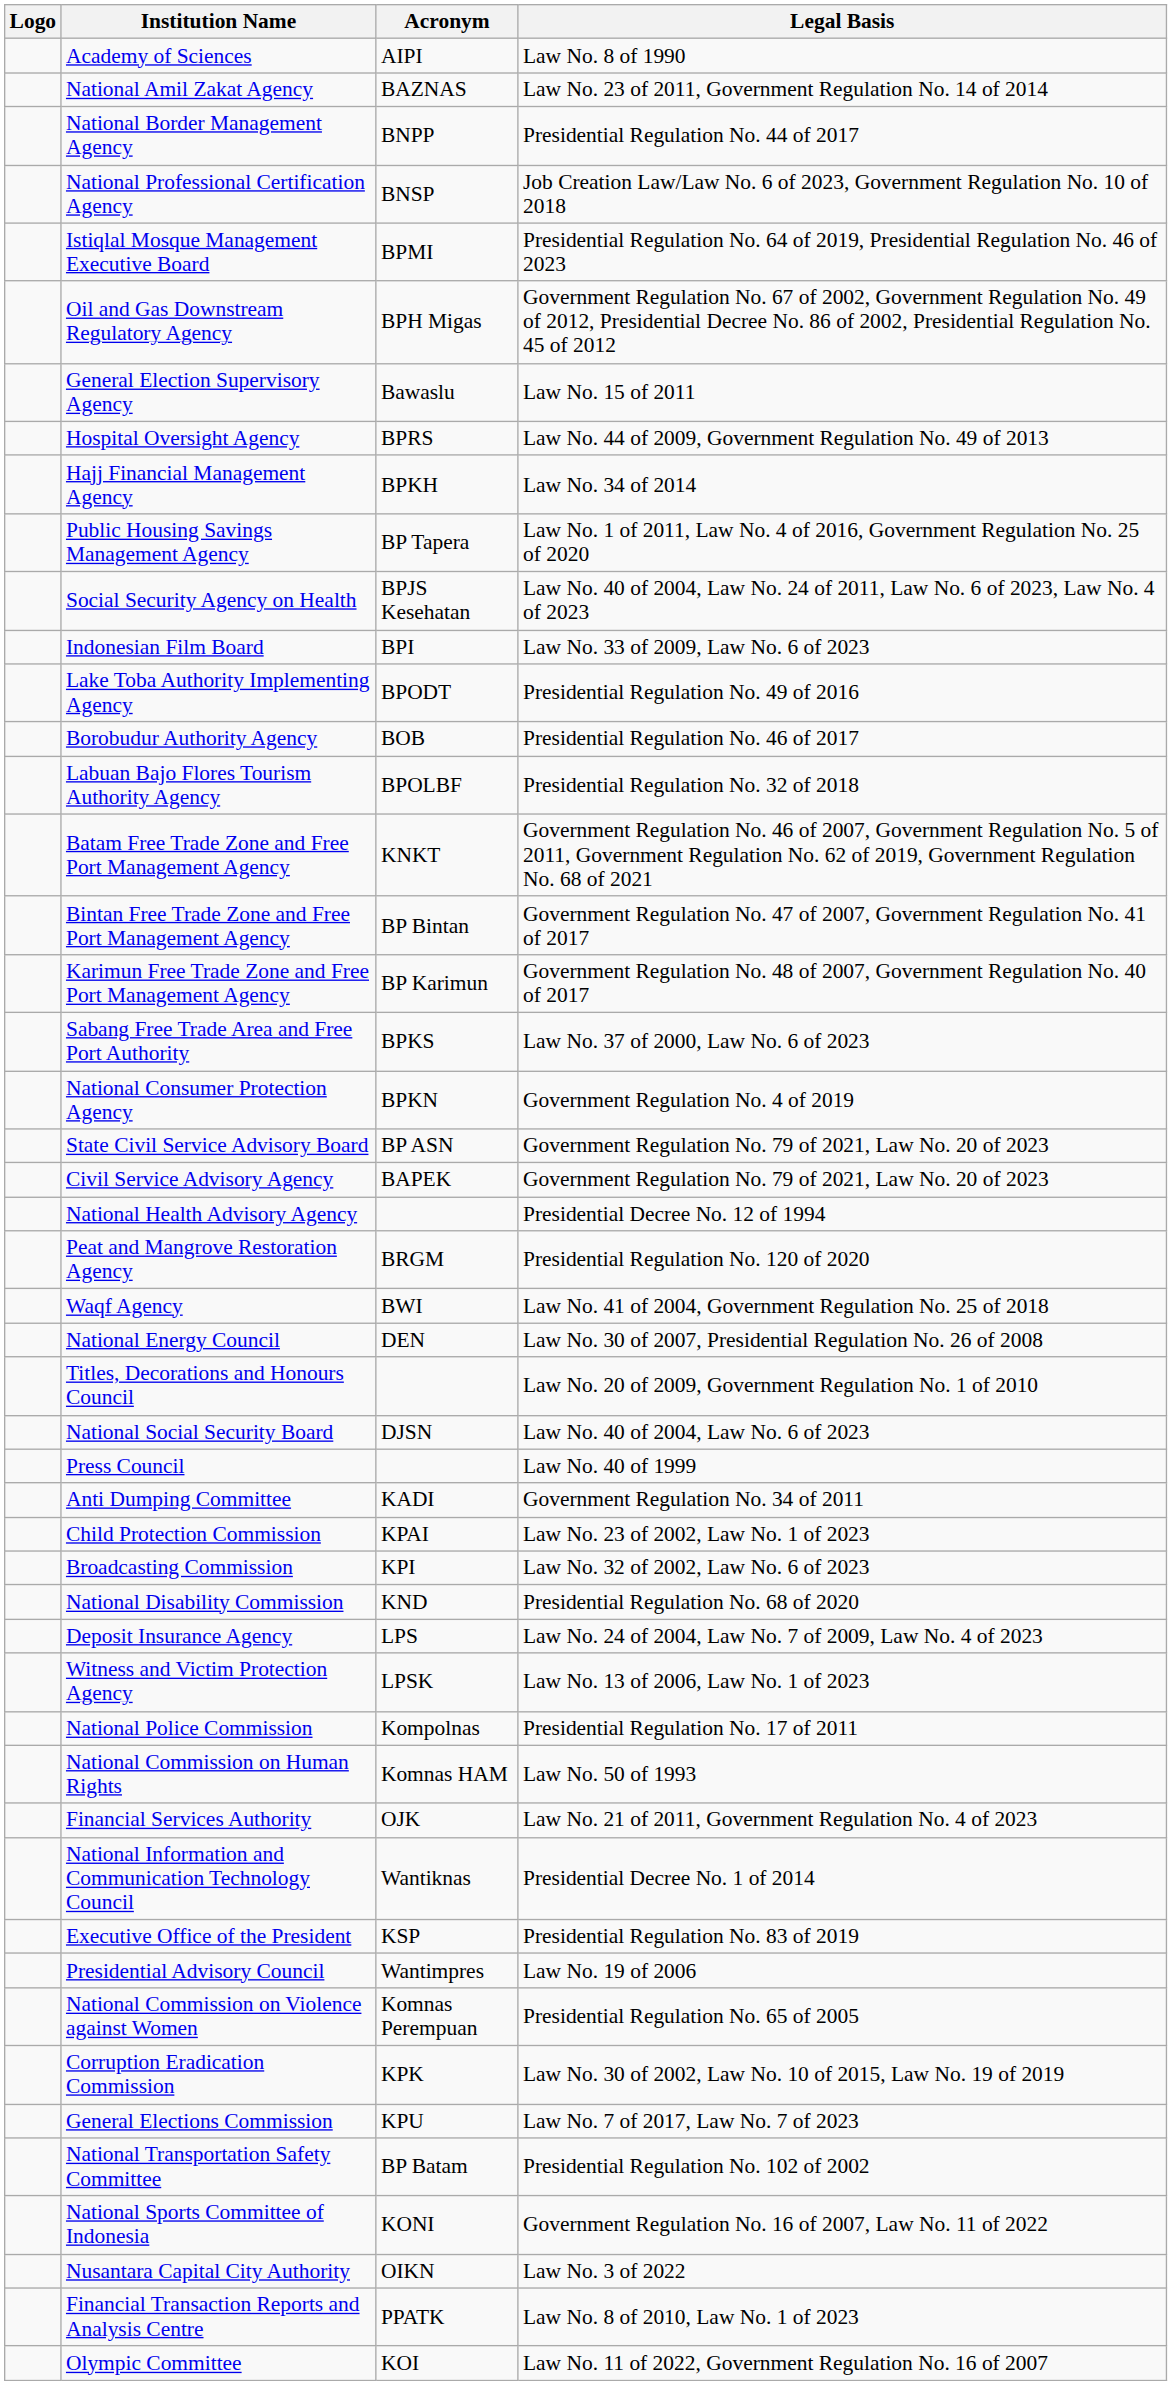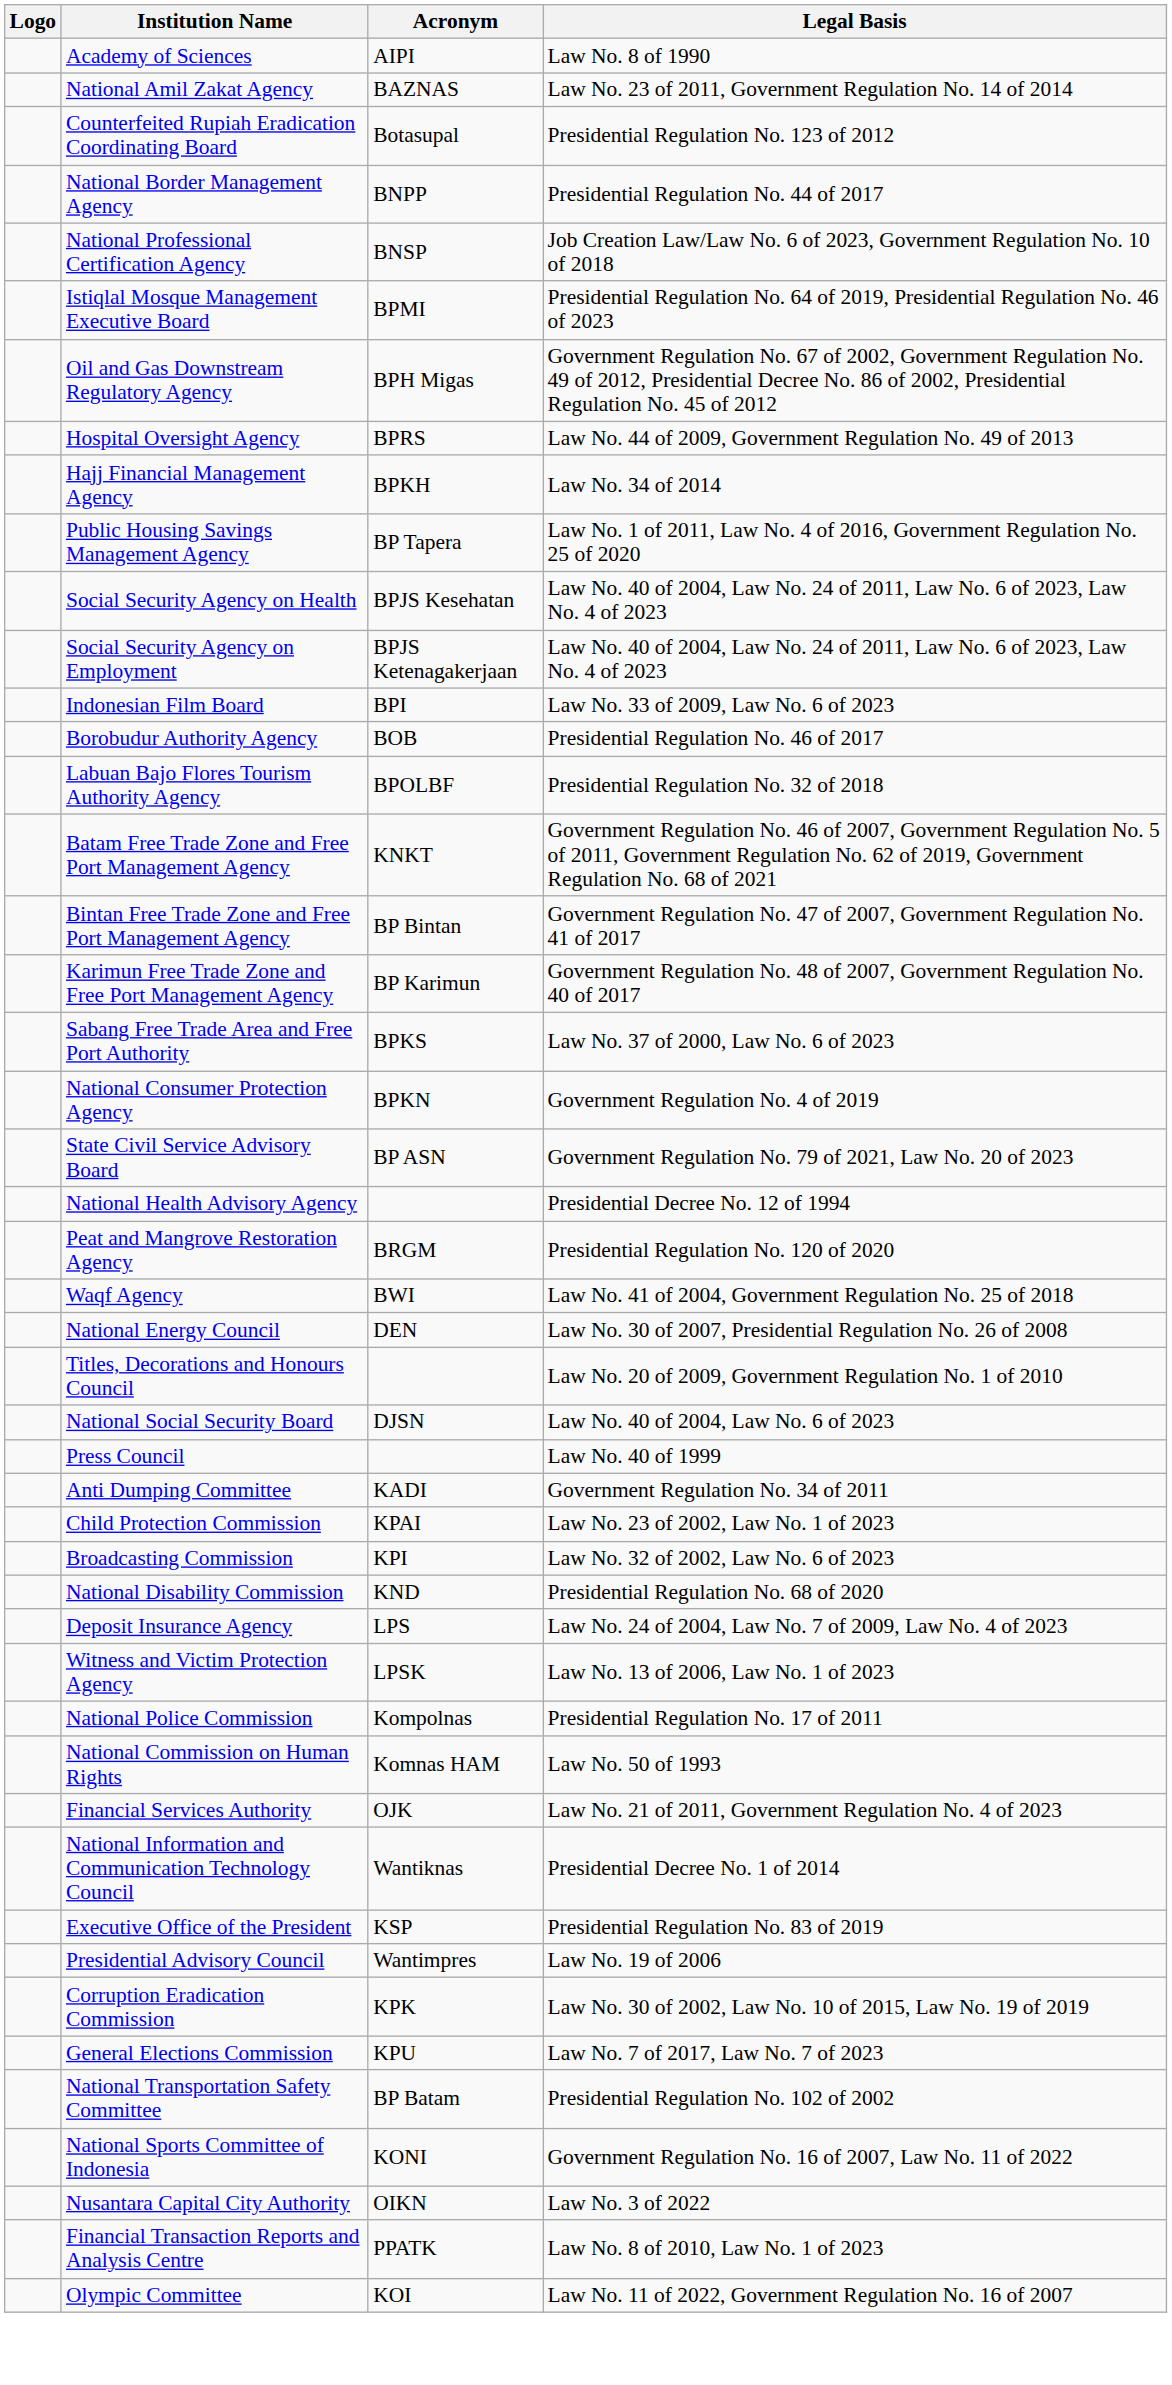 <table class="wikitable text-align: center">
 <tr>
 <th>Logo</th>
 <th>Institution Name</th>
 <th>Acronym</th>
 <th>Legal Basis</th>
 </tr>
 <tr>
 <td></td>
 <td><a href='#'>Academy of Sciences</a></td>
 <td>AIPI</td>
 <td>Law No. 8 of 1990</td>
 </tr>
 <tr>
 <td></td>
 <td><a href='#'>National Amil Zakat Agency</a></td>
 <td>BAZNAS</td>
 <td>Law No. 23 of 2011, Government Regulation No. 14 of 2014</td>
+</tr>
+<tr>
+<td></td>
+<td><a href='#'>Counterfeited Rupiah Eradication Coordinating Board</a></td>
+<td>Botasupal</td>
+<td>Presidential Regulation No. 123 of 2012</td>
 </tr>
 <tr>
 <td></td>
 <td><a href='#'>National Border Management Agency</a></td>
 <td>BNPP</td>
 <td>Presidential Regulation No. 44 of 2017</td>
 </tr>
 <tr>
 <td></td>
 <td><a href='#'>National Professional Certification Agency</a></td>
 <td>BNSP</td>
 <td>Job Creation Law/Law No. 6 of 2023, Government Regulation No. 10 of 2018</td>
 </tr>
 <tr>
 <td></td>
 <td><a href='#'>Istiqlal Mosque Management Executive Board</a></td>
 <td>BPMI</td>
 <td>Presidential Regulation No. 64 of 2019, Presidential Regulation No. 46 of 2023</td>
 </tr>
 <tr>
 <td></td>
 <td><a href='#'>Oil and Gas Downstream Regulatory Agency</a></td>
 <td>BPH Migas</td>
 <td>Government Regulation No. 67 of 2002, Government Regulation No. 49 of 2012, Presidential Decree No. 86 of 2002, Presidential Regulation No. 45 of 2012</td>
 </tr>
 <tr>
 <td></td>
-<td><a href='#'>General Election Supervisory Agency</a></td>
-<td>Bawaslu</td>
-<td>Law No. 15 of 2011</td>
-</tr>
-<tr>
-<td></td>
 <td><a href='#'>Hospital Oversight Agency</a></td>
 <td>BPRS</td>
 <td>Law No. 44 of 2009, Government Regulation No. 49 of 2013</td>
 </tr>
 <tr>
 <td></td>
 <td><a href='#'>Hajj Financial Management Agency</a></td>
 <td>BPKH</td>
 <td>Law No. 34 of 2014</td>
 </tr>
 <tr>
 <td></td>
 <td><a href='#'>Public Housing Savings Management Agency</a></td>
 <td>BP Tapera</td>
 <td>Law No. 1 of 2011, Law No. 4 of 2016, Government Regulation No. 25 of 2020</td>
 </tr>
 <tr>
 <td></td>
 <td><a href='#'>Social Security Agency on Health</a></td>
 <td>BPJS Kesehatan</td>
 <td>Law No. 40 of 2004, Law No. 24 of 2011, Law No. 6 of 2023, Law No. 4 of 2023</td>
 </tr>
 <tr>
 <td></td>
+<td><a href='#'>Social Security Agency on Employment</a></td>
+<td>BPJS Ketenagakerjaan</td>
+<td>Law No. 40 of 2004, Law No. 24 of 2011, Law No. 6 of 2023, Law No. 4 of 2023</td>
+</tr>
+<tr>
+<td></td>
 <td><a href='#'>Indonesian Film Board</a></td>
 <td>BPI</td>
 <td>Law No. 33 of 2009, Law No. 6 of 2023</td>
-</tr>
-<tr>
-<td></td>
-<td><a href='#'>Lake Toba Authority Implementing Agency</a></td>
-<td>BPODT</td>
-<td>Presidential Regulation No. 49 of 2016</td>
 </tr>
 <tr>
 <td></td>
 <td><a href='#'>Borobudur Authority Agency</a></td>
 <td>BOB</td>
 <td>Presidential Regulation No. 46 of 2017</td>
 </tr>
 <tr>
 <td></td>
 <td><a href='#'>Labuan Bajo Flores Tourism Authority Agency</a></td>
 <td>BPOLBF</td>
 <td>Presidential Regulation No. 32 of 2018</td>
 </tr>
 <tr>
 <td></td>
 <td><a href='#'>Batam Free Trade Zone and Free Port Management Agency</a></td>
 <td>KNKT</td>
 <td>Government Regulation No. 46 of 2007, Government Regulation No. 5 of 2011, Government Regulation No. 62 of 2019, Government Regulation No. 68 of 2021</td>
 </tr>
 <tr>
 <td></td>
 <td><a href='#'>Bintan Free Trade Zone and Free Port Management Agency</a></td>
 <td>BP Bintan</td>
 <td>Government Regulation No. 47 of 2007, Government Regulation No. 41 of 2017</td>
 </tr>
 <tr>
 <td></td>
 <td><a href='#'>Karimun Free Trade Zone and Free Port Management Agency</a></td>
 <td>BP Karimun</td>
 <td>Government Regulation No. 48 of 2007, Government Regulation No. 40 of 2017</td>
 </tr>
 <tr>
 <td></td>
 <td><a href='#'>Sabang Free Trade Area and Free Port Authority</a></td>
 <td>BPKS</td>
 <td>Law No. 37 of 2000, Law No. 6 of 2023</td>
 </tr>
 <tr>
 <td></td>
 <td><a href='#'>National Consumer Protection Agency</a></td>
 <td>BPKN</td>
 <td>Government Regulation No. 4 of 2019</td>
 </tr>
 <tr>
 <td></td>
 <td><a href='#'>State Civil Service Advisory Board</a></td>
 <td>BP ASN</td>
-<td>Government Regulation No. 79 of 2021, Law No. 20 of 2023</td>
-</tr>
-<tr>
-<td></td>
-<td><a href='#'>Civil Service Advisory Agency</a></td>
-<td>BAPEK</td>
 <td>Government Regulation No. 79 of 2021, Law No. 20 of 2023</td>
 </tr>
 <tr>
 <td></td>
 <td><a href='#'>National Health Advisory Agency</a></td>
 <td></td>
 <td>Presidential Decree No. 12 of 1994</td>
 </tr>
 <tr>
 <td></td>
 <td><a href='#'>Peat and Mangrove Restoration Agency</a></td>
 <td>BRGM</td>
 <td>Presidential Regulation No. 120 of 2020</td>
 </tr>
 <tr>
 <td></td>
 <td><a href='#'>Waqf Agency</a></td>
 <td>BWI</td>
 <td>Law No. 41 of 2004, Government Regulation No. 25 of 2018</td>
 </tr>
 <tr>
 <td></td>
 <td><a href='#'>National Energy Council</a></td>
 <td>DEN</td>
 <td>Law No. 30 of 2007, Presidential Regulation No. 26 of 2008</td>
 </tr>
 <tr>
 <td></td>
 <td><a href='#'>Titles, Decorations and Honours Council</a></td>
 <td></td>
 <td>Law No. 20 of 2009, Government Regulation No. 1 of 2010</td>
 </tr>
 <tr>
 <td></td>
 <td><a href='#'>National Social Security Board</a></td>
 <td>DJSN</td>
 <td>Law No. 40 of 2004, Law No. 6 of 2023</td>
 </tr>
 <tr>
 <td></td>
 <td><a href='#'>Press Council</a></td>
 <td></td>
 <td>Law No. 40 of 1999</td>
 </tr>
 <tr>
 <td></td>
 <td><a href='#'>Anti Dumping Committee</a></td>
 <td>KADI</td>
 <td>Government Regulation No. 34 of 2011</td>
 </tr>
 <tr>
 <td></td>
 <td><a href='#'>Child Protection Commission</a></td>
 <td>KPAI</td>
 <td>Law No. 23 of 2002, Law No. 1 of 2023</td>
 </tr>
 <tr>
 <td></td>
 <td><a href='#'>Broadcasting Commission</a></td>
 <td>KPI</td>
 <td>Law No. 32 of 2002, Law No. 6 of 2023</td>
 </tr>
 <tr>
 <td></td>
 <td><a href='#'>National Disability Commission</a></td>
 <td>KND</td>
 <td>Presidential Regulation No. 68 of 2020</td>
 </tr>
 <tr>
 <td></td>
 <td><a href='#'>Deposit Insurance Agency</a></td>
 <td>LPS</td>
 <td>Law No. 24 of 2004, Law No. 7 of 2009, Law No. 4 of 2023</td>
 </tr>
 <tr>
 <td></td>
 <td><a href='#'>Witness and Victim Protection Agency</a></td>
 <td>LPSK</td>
 <td>Law No. 13 of 2006, Law No. 1 of 2023</td>
 </tr>
 <tr>
 <td></td>
 <td><a href='#'>National Police Commission</a></td>
 <td>Kompolnas</td>
 <td>Presidential Regulation No. 17 of 2011</td>
 </tr>
 <tr>
 <td></td>
 <td><a href='#'>National Commission on Human Rights</a></td>
 <td>Komnas HAM</td>
 <td>Law No. 50 of 1993</td>
 </tr>
 <tr>
 <td></td>
 <td><a href='#'>Financial Services Authority</a></td>
 <td>OJK</td>
 <td>Law No. 21 of 2011, Government Regulation No. 4 of 2023</td>
 </tr>
 <tr>
 <td></td>
 <td><a href='#'>National Information and Communication Technology Council</a></td>
 <td>Wantiknas</td>
 <td>Presidential Decree No. 1 of 2014</td>
 </tr>
 <tr>
 <td></td>
 <td><a href='#'>Executive Office of the President</a></td>
 <td>KSP</td>
 <td>Presidential Regulation No. 83 of 2019</td>
 </tr>
 <tr>
 <td></td>
 <td><a href='#'>Presidential Advisory Council</a></td>
 <td>Wantimpres</td>
 <td>Law No. 19 of 2006</td>
 </tr>
 <tr>
 <td></td>
-<td><a href='#'>National Commission on Violence against Women</a></td>
-<td>Komnas Perempuan</td>
-<td>Presidential Regulation No. 65 of 2005</td>
-</tr>
-<tr>
-<td></td>
 <td><a href='#'>Corruption Eradication Commission</a></td>
 <td>KPK</td>
 <td>Law No. 30 of 2002, Law No. 10 of 2015, Law No. 19 of 2019</td>
 </tr>
 <tr>
 <td></td>
 <td><a href='#'>General Elections Commission</a></td>
 <td>KPU</td>
 <td>Law No. 7 of 2017, Law No. 7 of 2023</td>
 </tr>
 <tr>
 <td></td>
 <td><a href='#'>National Transportation Safety Committee</a></td>
 <td>BP Batam</td>
 <td>Presidential Regulation No. 102 of 2002</td>
 </tr>
 <tr>
 <td></td>
 <td><a href='#'>National Sports Committee of Indonesia</a></td>
 <td>KONI</td>
 <td>Government Regulation No. 16 of 2007, Law No. 11 of 2022</td>
 </tr>
 <tr>
 <td></td>
 <td><a href='#'>Nusantara Capital City Authority</a></td>
 <td>OIKN</td>
 <td>Law No. 3 of 2022</td>
 </tr>
 <tr>
 <td></td>
 <td><a href='#'>Financial Transaction Reports and Analysis Centre</a></td>
 <td>PPATK</td>
 <td>Law No. 8 of 2010, Law No. 1 of 2023</td>
 </tr>
 <tr>
 <td></td>
 <td><a href='#'>Olympic Committee</a></td>
 <td>KOI</td>
 <td>Law No. 11 of 2022, Government Regulation No. 16 of 2007</td>
 </tr>
 </table>
